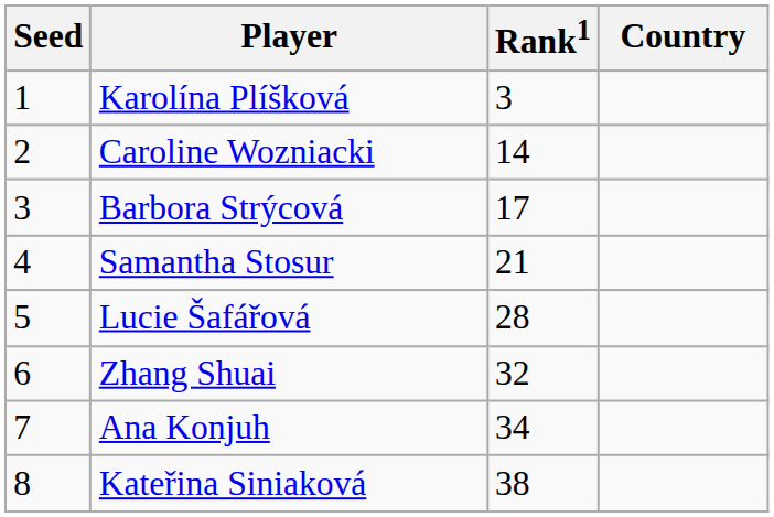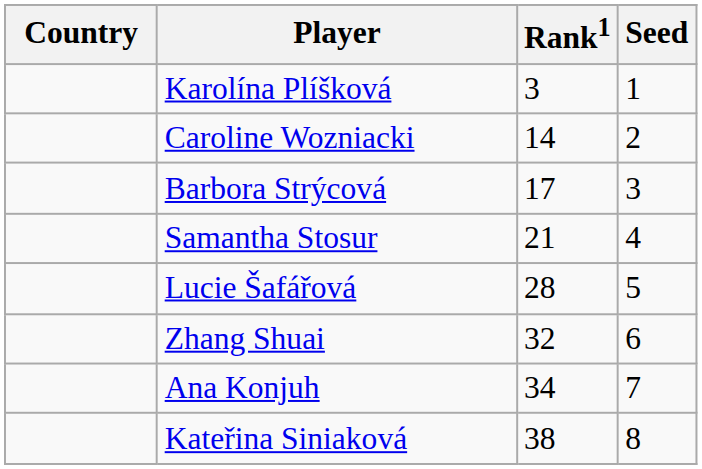 <table class="sortable wikitable">
 <tr>
-<th>Seed</th>
+<th width="70">Country</th>
 <th width="175">Player</th>
 <th>Rank<sup>1</sup></th>
-<th width="70">Country</th>
+<th>Seed</th>
 </tr>
 <tr>
-<td>1</td>
+<td></td>
 <td><a href='#'>Karolína Plíšková</a></td>
 <td>3</td>
-<td></td>
+<td>1</td>
 </tr>
 <tr>
-<td>2</td>
+<td></td>
 <td><a href='#'>Caroline Wozniacki</a></td>
 <td>14</td>
-<td></td>
+<td>2</td>
 </tr>
 <tr>
-<td>3</td>
+<td></td>
 <td><a href='#'>Barbora Strýcová</a></td>
 <td>17</td>
-<td></td>
+<td>3</td>
 </tr>
 <tr>
-<td>4</td>
+<td></td>
 <td><a href='#'>Samantha Stosur</a></td>
 <td>21</td>
-<td></td>
+<td>4</td>
 </tr>
 <tr>
-<td>5</td>
+<td></td>
 <td><a href='#'>Lucie Šafářová</a></td>
 <td>28</td>
-<td></td>
+<td>5</td>
 </tr>
 <tr>
-<td>6</td>
+<td></td>
 <td><a href='#'>Zhang Shuai</a></td>
 <td>32</td>
-<td></td>
+<td>6</td>
 </tr>
 <tr>
-<td>7</td>
+<td></td>
 <td><a href='#'>Ana Konjuh</a></td>
 <td>34</td>
-<td></td>
+<td>7</td>
 </tr>
 <tr>
-<td>8</td>
+<td></td>
 <td><a href='#'>Kateřina Siniaková</a></td>
 <td>38</td>
-<td></td>
+<td>8</td>
 </tr>
 </table>
